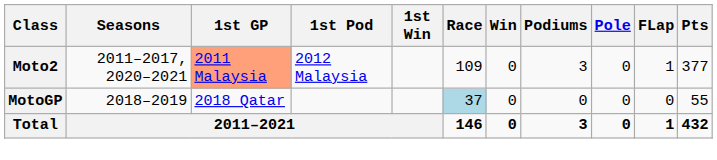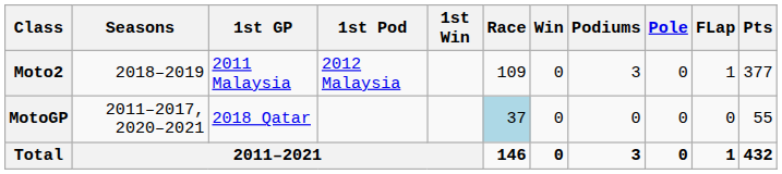 <table class="wikitable" style="text-align:right">
 <tr>
 <th>Class</th>
 <th>Seasons</th>
 <th>1st GP</th>
 <th>1st Pod</th>
 <th>1st Win</th>
 <th>Race</th>
 <th>Win</th>
 <th>Podiums</th>
 <th><a href='#'>Pole</a></th>
 <th>FLap</th>
 <th>Pts</th>
 </tr>
 <tr>
 <th>Moto2</th>
-<td>2011–2017, 2020–2021</td>
-<td style="background: lightsalmon; text-align:left;"><a href='#'>2011 Malaysia</a></td>
+<td>2018–2019</td>
+<td style="text-align:left;"><a href='#'>2011 Malaysia</a></td>
 <td style="text-align:left;"><a href='#'>2012 Malaysia</a></td>
 <td style="text-align:left;"></td>
 <td>109</td>
 <td>0</td>
 <td>3</td>
 <td>0</td>
 <td>1</td>
 <td>377</td>
 </tr>
 <tr>
 <th>MotoGP</th>
-<td>2018–2019</td>
+<td>2011–2017, 2020–2021</td>
 <td align="left"><a href='#'>2018 Qatar</a></td>
 <td align="left"></td>
 <td align="left"></td>
 <td style="background: lightblue;">37</td>
 <td>0</td>
 <td>0</td>
 <td>0</td>
 <td>0</td>
 <td>55</td>
 </tr>
 <tr>
 <th>Total</th>
 <th colspan=4>2011–2021</th>
 <td><strong>146</strong></td>
 <td><strong>0</strong></td>
 <td><strong>3</strong></td>
 <td><strong>0</strong></td>
 <td><strong>1</strong></td>
 <td><strong>432</strong></td>
 </tr>
 </table>
